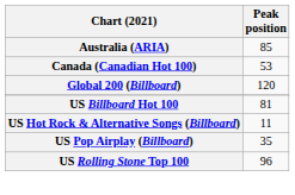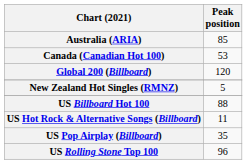 <table class="wikitable sortable plainrowheaders" style="text-align:center">
 <tr>
 <th scope="col">Chart (2021)</th>
 <th scope="col">Peak<br>position</th>
 </tr>
 <tr>
 <th scope="row">Australia (<a href='#'>ARIA</a>)</th>
 <td>85</td>
 </tr>
 <tr>
 <th scope="row">Canada (<a href='#'>Canadian Hot 100</a>)</th>
 <td>53</td>
 </tr>
 <tr>
 <th scope="row"><a href='#'>Global 200</a> (<em><a href='#'>Billboard</a></em>)</th>
 <td>120</td>
 </tr>
 <tr>
 </tr>
 <tr>
+<th scope="row">New Zealand Hot Singles (<a href='#'>RMNZ</a>)</th>
+<td>5</td>
+</tr>
+<tr>
 </tr>
 <tr>
 <th scope="row">US <a href='#'><em>Billboard</em> Hot 100</a></th>
-<td>81</td>
+<td>88</td>
 </tr>
 <tr>
 <th scope="row">US <a href='#'>Hot Rock & Alternative Songs</a> (<em><a href='#'>Billboard</a></em>)</th>
 <td>11</td>
 </tr>
 <tr>
 <th scope="row">US <a href='#'>Pop Airplay</a> (<em><a href='#'>Billboard</a></em>)</th>
 <td>35</td>
 </tr>
 <tr>
 <th scope="row">US <a href='#'><em>Rolling Stone</em> Top 100</a></th>
 <td>96</td>
 </tr>
 </table>
